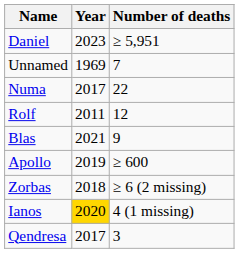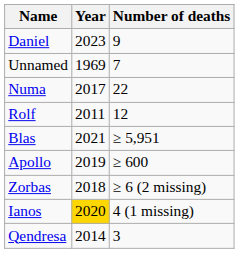 <table class="wikitable" align="center" style="margin-left: auto; margin-right: auto; border: none;">
 <tr bgcolor="#CCCCCC">
 <th>Name</th>
 <th>Year</th>
 <th>Number of deaths</th>
 </tr>
 <tr>
 <td><a href='#'>Daniel</a></td>
 <td>2023</td>
-<td>≥ 5,951</td>
+<td>9</td>
 </tr>
 <tr>
 <td>Unnamed</td>
 <td>1969</td>
 <td>7</td>
 </tr>
 <tr>
 <td><a href='#'>Numa</a></td>
 <td>2017</td>
 <td>22</td>
 </tr>
 <tr>
 <td><a href='#'>Rolf</a></td>
 <td>2011</td>
 <td>12</td>
 </tr>
 <tr>
 <td><a href='#'>Blas</a></td>
 <td>2021</td>
-<td>9</td>
+<td>≥ 5,951</td>
 </tr>
 <tr>
 <td><a href='#'>Apollo</a></td>
 <td>2019</td>
 <td>≥ 600</td>
 </tr>
 <tr>
 <td><a href='#'>Zorbas</a></td>
 <td>2018</td>
 <td>≥ 6 (2 missing)</td>
 </tr>
 <tr>
 <td><a href='#'>Ianos</a></td>
 <td style="background: gold;">2020</td>
 <td>4 (1 missing)</td>
 </tr>
 <tr>
 <td><a href='#'>Qendresa</a></td>
-<td>2017</td>
+<td>2014</td>
 <td>3</td>
 </tr>
 <tr>
 </tr>
 </table>
